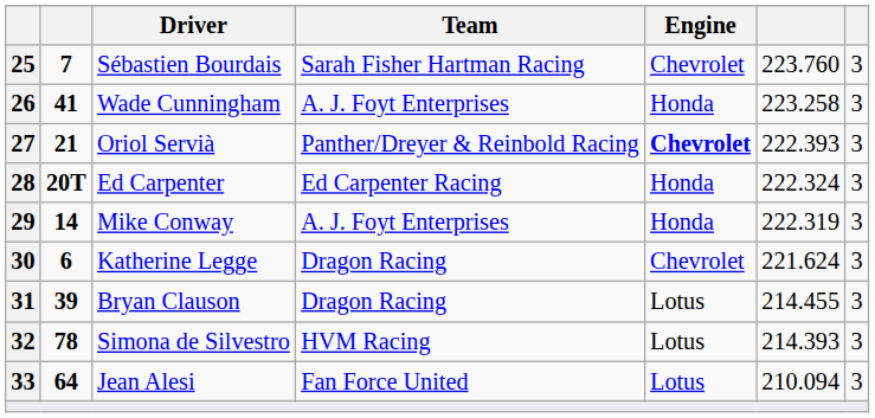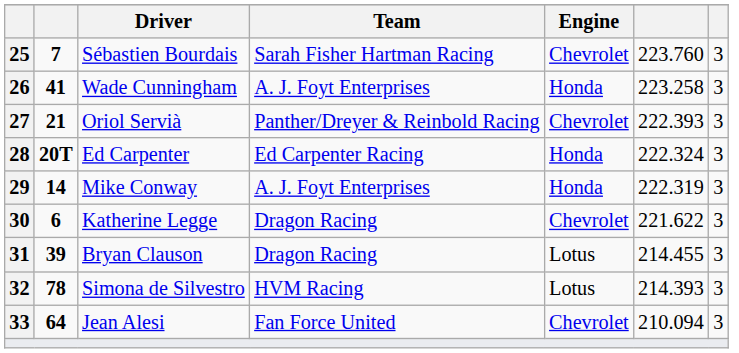 <table class="wikitable" style="font-size:95%;">
 <tr>
 </tr>
 <tr>
 <th></th>
 <th></th>
 <th>Driver</th>
 <th>Team</th>
 <th>Engine</th>
 <th></th>
 <th></th>
 </tr>
 <tr>
 <th>25</th>
 <td style="text-align:center"><strong>7</strong></td>
 <td> <a href='#'>Sébastien Bourdais</a></td>
 <td><a href='#'>Sarah Fisher Hartman Racing</a></td>
 <td><a href='#'>Chevrolet</a></td>
 <td align=center>223.760</td>
 <td>3</td>
 </tr>
 <tr>
 <th>26</th>
 <td style="text-align:center"><strong>41</strong></td>
 <td> <a href='#'>Wade Cunningham</a> <strong></strong></td>
 <td><a href='#'>A. J. Foyt Enterprises</a></td>
 <td><a href='#'>Honda</a></td>
 <td align=center>223.258</td>
 <td>3</td>
 </tr>
 <tr>
 <th>27</th>
 <td style="text-align:center"><strong>21</strong></td>
 <td> <a href='#'>Oriol Servià</a></td>
 <td><a href='#'>Panther/Dreyer & Reinbold Racing</a></td>
-<td><strong><a href='#'>Chevrolet</a></strong></td>
+<td><a href='#'>Chevrolet</a></td>
 <td align=center>222.393</td>
 <td>3</td>
 </tr>
 <tr>
 <th>28</th>
 <td style="text-align:center"><strong>20T</strong></td>
 <td> <a href='#'>Ed Carpenter</a></td>
 <td><a href='#'>Ed Carpenter Racing</a></td>
 <td><a href='#'>Honda</a></td>
 <td align=center>222.324</td>
 <td>3</td>
 </tr>
 <tr>
 <th>29</th>
 <td style="text-align:center"><strong>14</strong></td>
 <td> <a href='#'>Mike Conway</a></td>
 <td><a href='#'>A. J. Foyt Enterprises</a></td>
 <td><a href='#'>Honda</a></td>
 <td align=center>222.319</td>
 <td>3</td>
 </tr>
 <tr>
 <th>30</th>
 <td style="text-align:center"><strong>6</strong></td>
 <td> <a href='#'>Katherine Legge</a> <strong></strong></td>
 <td><a href='#'>Dragon Racing</a></td>
 <td><a href='#'>Chevrolet</a></td>
-<td align=center>221.624</td>
+<td align=center>221.622</td>
 <td>3</td>
 </tr>
 <tr>
 <th>31</th>
 <td style="text-align:center"><strong>39</strong></td>
 <td> <a href='#'>Bryan Clauson</a> <strong></strong></td>
 <td><a href='#'>Dragon Racing</a></td>
 <td>Lotus</td>
 <td align=center>214.455</td>
 <td>3</td>
 </tr>
 <tr>
 <th>32</th>
 <td style="text-align:center"><strong>78</strong></td>
 <td> <a href='#'>Simona de Silvestro</a></td>
 <td><a href='#'>HVM Racing</a></td>
 <td>Lotus</td>
 <td align=center>214.393</td>
 <td>3</td>
 </tr>
 <tr>
 <th>33</th>
 <td style="text-align:center"><strong>64</strong></td>
 <td> <a href='#'>Jean Alesi</a> <strong></strong></td>
 <td><a href='#'>Fan Force United</a></td>
-<td><a href='#'>Lotus</a></td>
+<td><a href='#'>Chevrolet</a></td>
 <td align=center>210.094</td>
 <td>3</td>
 </tr>
 <tr>
 <td style="background-color:#EAECF0;text-align:center" colspan="7"><strong></strong></td>
 </tr>
 </table>
